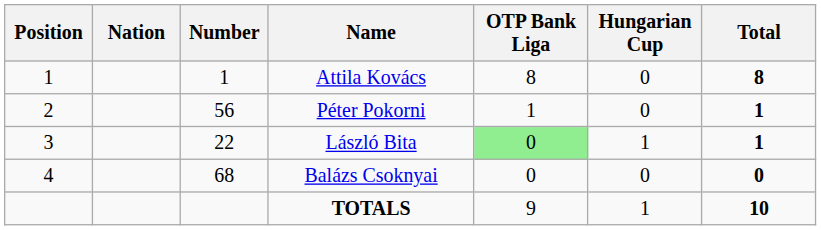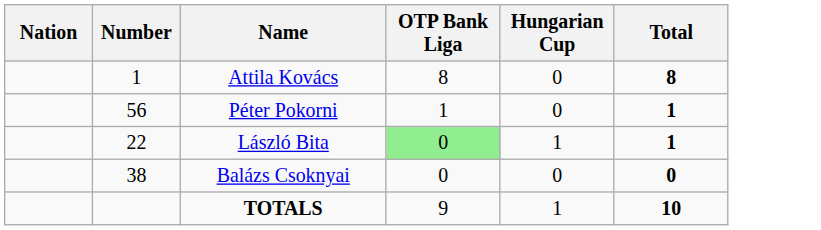 <table class="wikitable" style="font-size: 95%; text-align: center;">
 <tr>
-<th width=60>Position</th>
 <th width=60>Nation</th>
 <th width=60>Number</th>
 <th width=150>Name</th>
 <th width=80>OTP Bank Liga</th>
 <th width=80>Hungarian Cup</th>
 <th width=80>Total</th>
 </tr>
 <tr>
-<td>1</td>
 <td></td>
 <td>1</td>
 <td><a href='#'>Attila Kovács</a></td>
 <td>8</td>
 <td>0</td>
 <td><strong>8</strong></td>
 </tr>
 <tr>
-<td>2</td>
 <td></td>
 <td>56</td>
 <td><a href='#'>Péter Pokorni</a></td>
 <td>1</td>
 <td>0</td>
 <td><strong>1</strong></td>
 </tr>
 <tr>
-<td>3</td>
 <td></td>
 <td>22</td>
 <td><a href='#'>László Bita</a></td>
 <td style="background: lightgreen;">0</td>
 <td>1</td>
 <td><strong>1</strong></td>
 </tr>
 <tr>
-<td>4</td>
 <td></td>
-<td>68</td>
+<td>38</td>
 <td><a href='#'>Balázs Csoknyai</a></td>
 <td>0</td>
 <td>0</td>
 <td><strong>0</strong></td>
 </tr>
 <tr>
 <td></td>
 <td></td>
-<td></td>
 <td><strong>TOTALS</strong></td>
 <td>9</td>
 <td>1</td>
 <td><strong>10</strong></td>
 </tr>
 </table>
